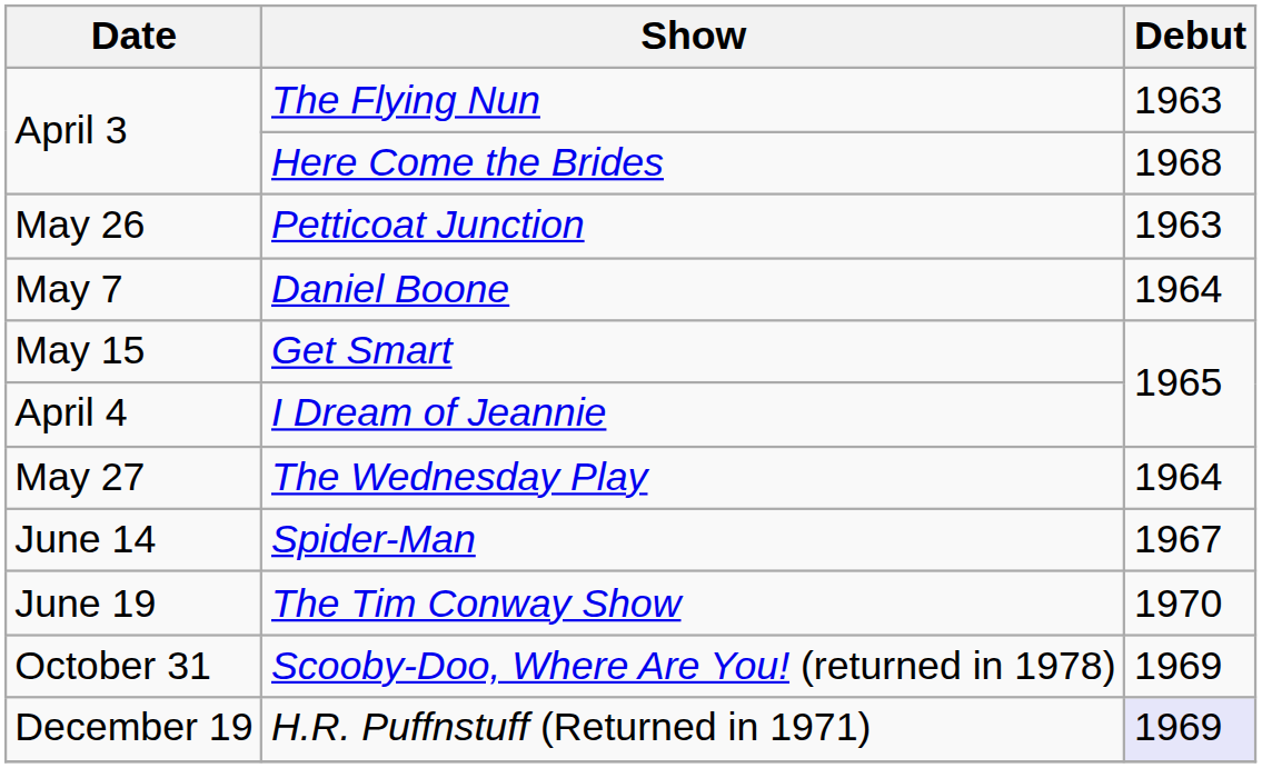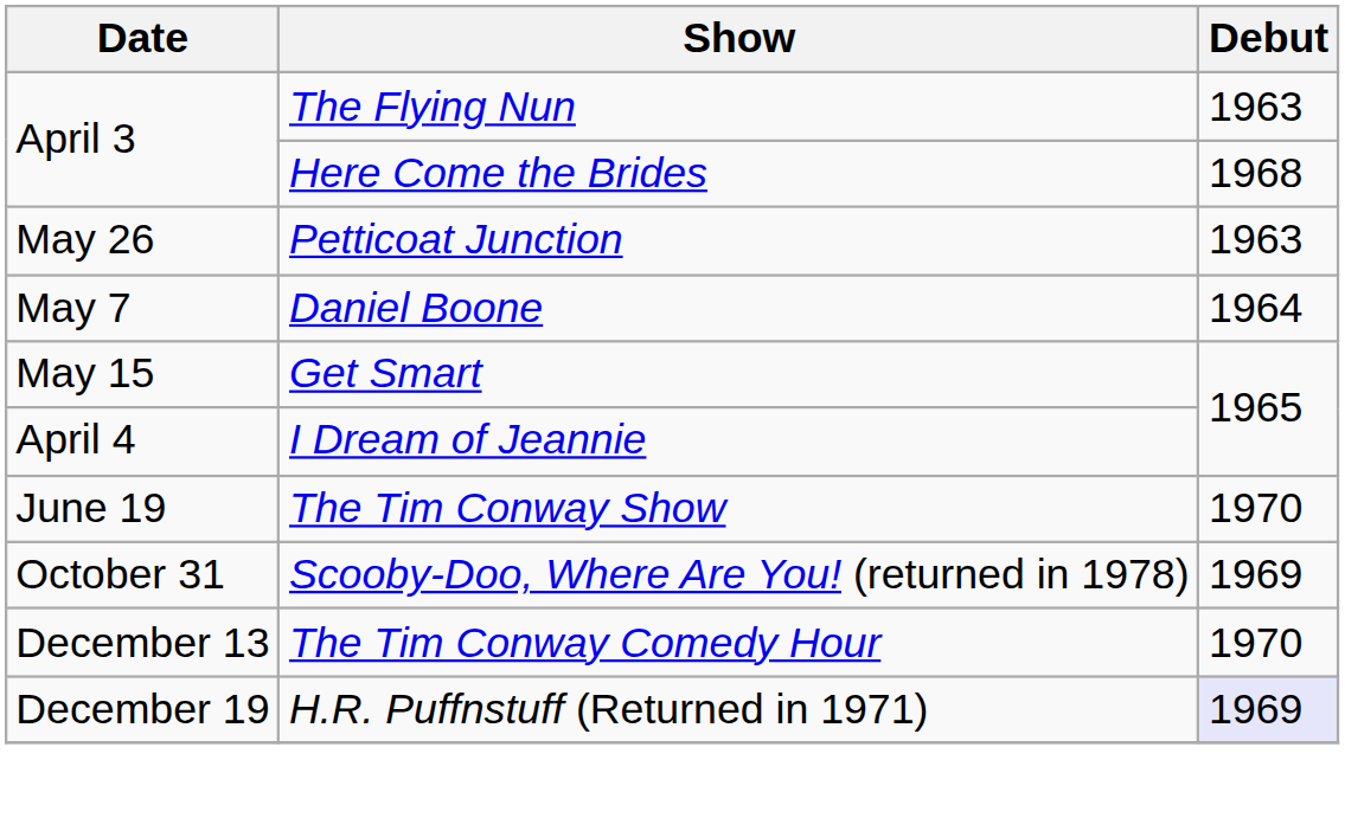 <table class="wikitable">
 <tr>
 <th>Date</th>
 <th>Show</th>
 <th>Debut</th>
 </tr>
 <tr>
 <td rowspan="2">April 3</td>
 <td><em><a href='#'>The Flying Nun</a></em></td>
 <td>1963</td>
 </tr>
 <tr>
 <td><em><a href='#'>Here Come the Brides</a></em></td>
 <td>1968</td>
 </tr>
 <tr>
 <td>May 26</td>
 <td><em><a href='#'>Petticoat Junction</a></em></td>
 <td>1963</td>
 </tr>
 <tr>
 <td>May 7</td>
 <td><em><a href='#'>Daniel Boone</a></em></td>
 <td>1964</td>
 </tr>
 <tr>
 <td>May 15</td>
 <td><em><a href='#'>Get Smart</a></em></td>
 <td rowspan="2">1965</td>
 </tr>
 <tr>
 <td>April 4</td>
 <td><em><a href='#'>I Dream of Jeannie</a></em></td>
 </tr>
 <tr>
-<td>May 27</td>
-<td><em><a href='#'>The Wednesday Play</a></em></td>
-<td>1964</td>
-</tr>
-<tr>
-<td>June 14</td>
-<td><em><a href='#'>Spider-Man</a></em></td>
-<td>1967</td>
-</tr>
-<tr>
 <td>June 19</td>
 <td><em><a href='#'>The Tim Conway Show</a></em></td>
 <td>1970</td>
 </tr>
 <tr>
 <td>October 31</td>
 <td><em><a href='#'>Scooby-Doo, Where Are You!</a></em> (returned in 1978)</td>
 <td>1969</td>
 </tr>
 <tr>
+<td>December 13</td>
+<td><em><a href='#'>The Tim Conway Comedy Hour</a></em></td>
+<td>1970</td>
+</tr>
+<tr>
 <td>December 19</td>
 <td><em>H.R. Puffnstuff</em> (Returned in 1971)</td>
 <td style="background: lavender;">1969</td>
 </tr>
 <tr>
 </tr>
 </table>
